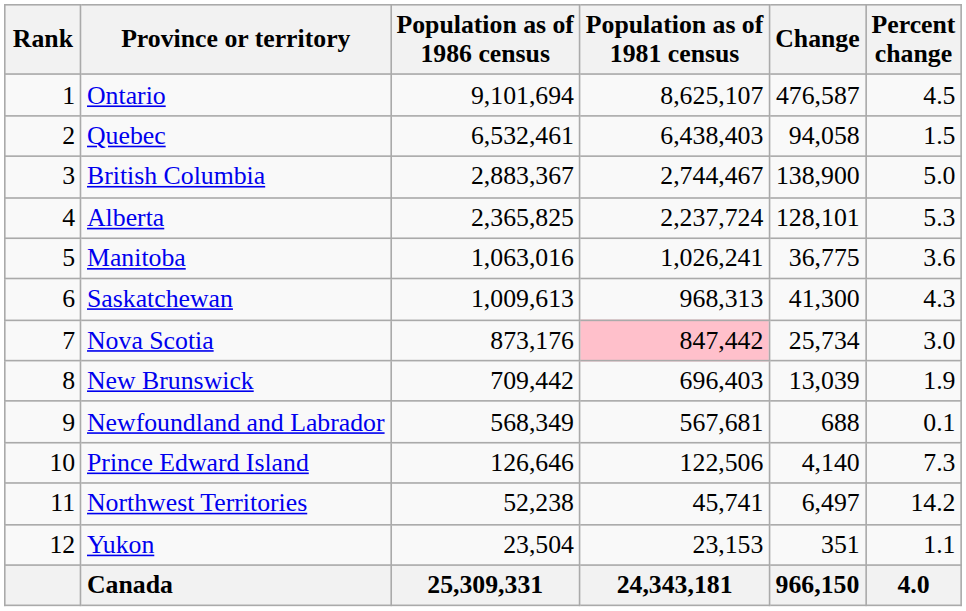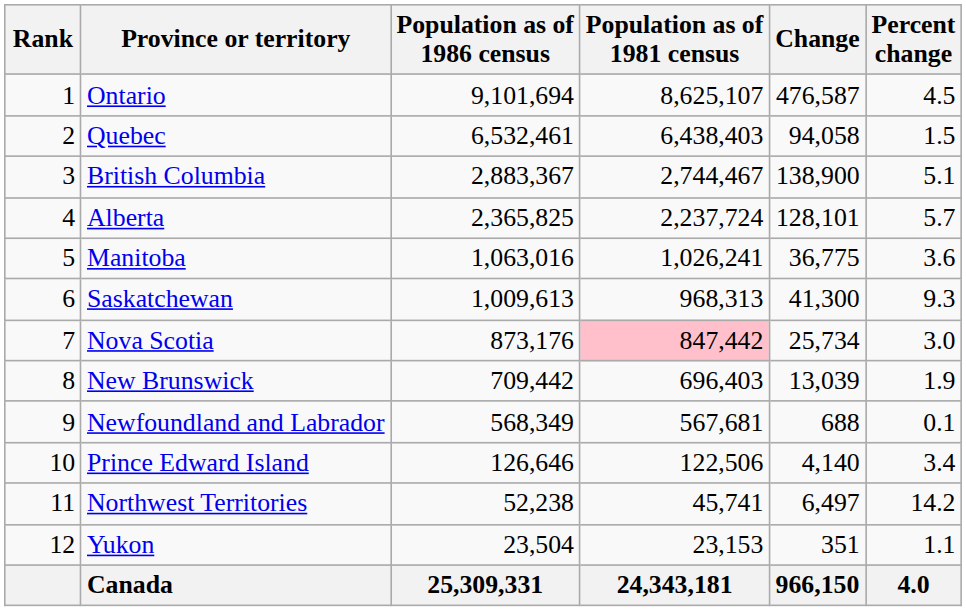 <table class="wikitable sortable" style="text-align: right;">
 <tr>
 <th style="width:40px" style="text-align: center;">Rank</th>
 <th style="text-align: center;">Province or territory</th>
 <th style="text-align: center;" data-sort-type="number">Population as of<br>1986 census</th>
 <th style="text-align: center;" data-sort-type="number">Population as of<br>1981 census</th>
 <th style="text-align: center;" data-sort-type="number">Change</th>
 <th style="text-align: center;" data-sort-type="number">Percent<br>change</th>
 </tr>
 <tr>
 <td>1</td>
 <td style="text-align: left;"><a href='#'>Ontario</a></td>
 <td>9,101,694</td>
 <td>8,625,107</td>
 <td>476,587 </td>
 <td>4.5 </td>
 </tr>
 <tr>
 <td>2</td>
 <td style="text-align: left;"><a href='#'>Quebec</a></td>
 <td>6,532,461</td>
 <td>6,438,403</td>
 <td>94,058 </td>
 <td>1.5 </td>
 </tr>
 <tr>
 <td>3</td>
 <td style="text-align: left;"><a href='#'>British Columbia</a></td>
 <td>2,883,367</td>
 <td>2,744,467</td>
 <td>138,900 </td>
-<td>5.0 </td>
+<td>5.1 </td>
 </tr>
 <tr>
 <td>4</td>
 <td style="text-align: left;"><a href='#'>Alberta</a></td>
 <td>2,365,825</td>
 <td>2,237,724</td>
 <td>128,101 </td>
-<td>5.3 </td>
+<td>5.7 </td>
 </tr>
 <tr>
 <td>5</td>
 <td style="text-align: left;"><a href='#'>Manitoba</a></td>
 <td>1,063,016</td>
 <td>1,026,241</td>
 <td>36,775 </td>
 <td>3.6 </td>
 </tr>
 <tr>
 <td>6</td>
 <td style="text-align: left;"><a href='#'>Saskatchewan</a></td>
 <td>1,009,613</td>
 <td>968,313</td>
 <td>41,300 </td>
-<td>4.3 </td>
+<td>9.3 </td>
 </tr>
 <tr>
 <td>7</td>
 <td style="text-align: left;"><a href='#'>Nova Scotia</a></td>
 <td>873,176</td>
 <td style="background: pink;">847,442</td>
 <td>25,734 </td>
 <td>3.0 </td>
 </tr>
 <tr>
 <td>8</td>
 <td style="text-align: left;"><a href='#'>New Brunswick</a></td>
 <td>709,442</td>
 <td>696,403</td>
 <td>13,039 </td>
 <td>1.9 </td>
 </tr>
 <tr>
 <td>9</td>
 <td style="text-align: left;"><a href='#'>Newfoundland and Labrador</a></td>
 <td>568,349</td>
 <td>567,681</td>
 <td>688 </td>
 <td>0.1 </td>
 </tr>
 <tr>
 <td>10</td>
 <td style="text-align: left;"><a href='#'>Prince Edward Island</a></td>
 <td>126,646</td>
 <td>122,506</td>
 <td>4,140 </td>
-<td>7.3 </td>
+<td>3.4 </td>
 </tr>
 <tr>
 <td>11</td>
 <td style="text-align: left;"><a href='#'>Northwest Territories</a></td>
 <td>52,238</td>
 <td>45,741</td>
 <td>6,497 </td>
 <td>14.2 </td>
 </tr>
 <tr>
 <td>12</td>
 <td style="text-align: left;"><a href='#'>Yukon</a></td>
 <td>23,504</td>
 <td>23,153</td>
 <td>351 </td>
 <td>1.1 </td>
 </tr>
 <tr>
 <th></th>
 <th style="text-align: left;">Canada</th>
 <th>25,309,331</th>
 <th>24,343,181</th>
 <th>966,150 </th>
 <th>4.0 </th>
 </tr>
 </table>
